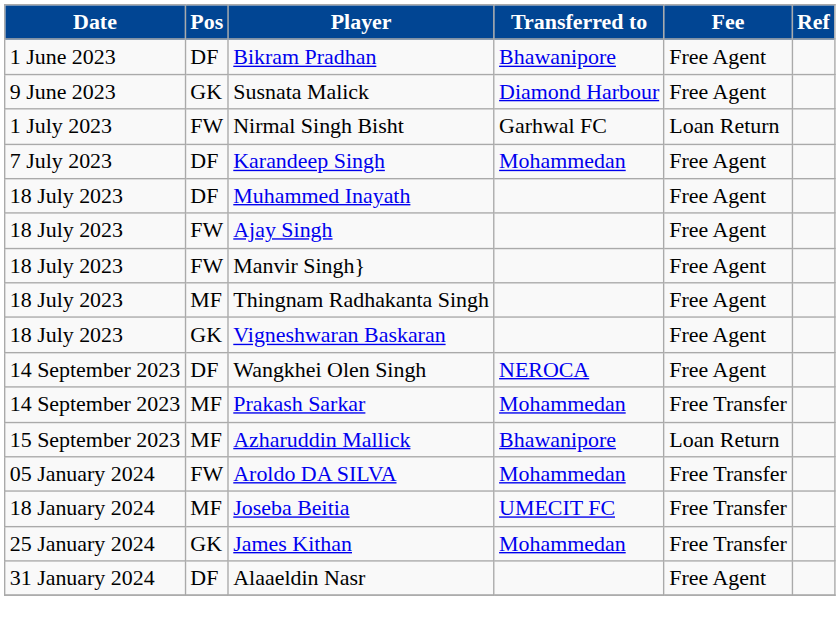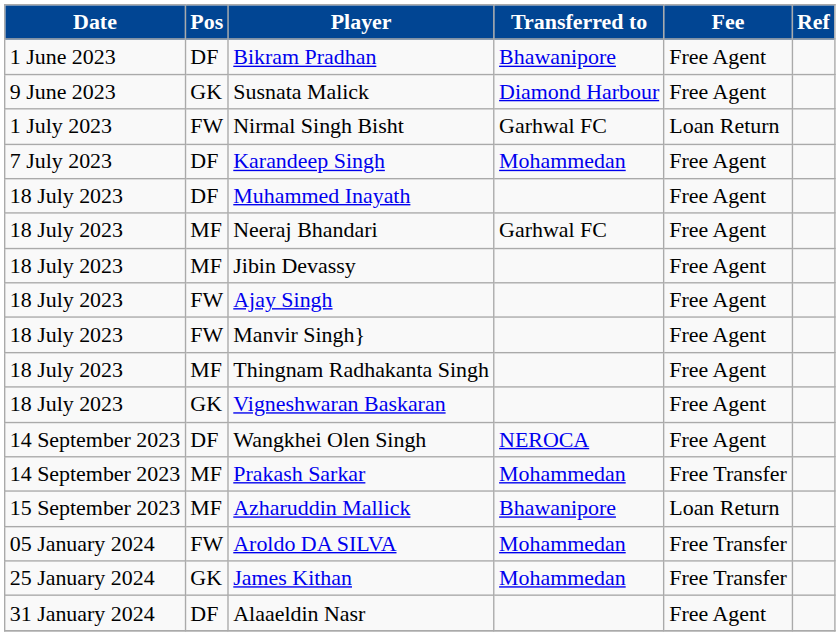 <table class="wikitable plainrowheaders sortable">
 <tr>
 <th style="background:#014593; color:white;">Date</th>
 <th style="background:#014593; color:white;">Pos</th>
 <th style="background:#014593; color:white;">Player</th>
 <th style="background:#014593; color:white;">Transferred to</th>
 <th style="background:#014593; color:white;">Fee</th>
 <th style="background:#014593; color:white;">Ref</th>
 </tr>
 <tr>
 <td>1 June 2023</td>
 <td>DF</td>
 <td> <a href='#'>Bikram Pradhan</a></td>
 <td><a href='#'>Bhawanipore</a></td>
 <td>Free Agent</td>
 <td></td>
 </tr>
 <tr>
 <td>9 June 2023</td>
 <td>GK</td>
 <td> Susnata Malick</td>
 <td><a href='#'>Diamond Harbour</a></td>
 <td>Free Agent</td>
 <td></td>
 </tr>
 <tr>
 <td>1 July 2023</td>
 <td>FW</td>
 <td> Nirmal Singh Bisht</td>
 <td> Garhwal FC</td>
 <td>Loan Return</td>
 <td></td>
 </tr>
 <tr>
 <td>7 July 2023</td>
 <td>DF</td>
 <td> <a href='#'>Karandeep Singh</a></td>
 <td><a href='#'>Mohammedan</a></td>
 <td>Free Agent</td>
 <td></td>
 </tr>
 <tr>
 <td>18 July 2023</td>
 <td>DF</td>
 <td> <a href='#'>Muhammed Inayath</a></td>
+<td></td>
+<td>Free Agent</td>
+<td></td>
+</tr>
+<tr>
+<td>18 July 2023</td>
+<td>MF</td>
+<td> Neeraj Bhandari</td>
+<td> Garhwal FC</td>
+<td>Free Agent</td>
+<td></td>
+</tr>
+<tr>
+<td>18 July 2023</td>
+<td>MF</td>
+<td> Jibin Devassy</td>
 <td></td>
 <td>Free Agent</td>
 <td></td>
 </tr>
 <tr>
 <td>18 July 2023</td>
 <td>FW</td>
 <td> <a href='#'>Ajay Singh</a></td>
 <td></td>
 <td>Free Agent</td>
 <td></td>
 </tr>
 <tr>
 <td>18 July 2023</td>
 <td>FW</td>
 <td> Manvir Singh}</td>
 <td></td>
 <td>Free Agent</td>
 <td></td>
 </tr>
 <tr>
 <td>18 July 2023</td>
 <td>MF</td>
 <td> Thingnam Radhakanta Singh</td>
 <td></td>
 <td>Free Agent</td>
 <td></td>
 </tr>
 <tr>
 <td>18 July 2023</td>
 <td>GK</td>
 <td> <a href='#'>Vigneshwaran Baskaran</a></td>
 <td></td>
 <td>Free Agent</td>
 <td></td>
 </tr>
 <tr>
 <td>14 September 2023</td>
 <td>DF</td>
 <td> Wangkhei Olen Singh</td>
 <td><a href='#'>NEROCA</a></td>
 <td>Free Agent</td>
 <td></td>
 </tr>
 <tr>
 <td>14 September 2023</td>
 <td>MF</td>
 <td> <a href='#'>Prakash Sarkar</a></td>
 <td> <a href='#'>Mohammedan</a></td>
 <td>Free Transfer</td>
 <td></td>
 </tr>
 <tr>
 <td>15 September 2023</td>
 <td>MF</td>
 <td> <a href='#'>Azharuddin Mallick</a></td>
 <td> <a href='#'>Bhawanipore</a></td>
 <td>Loan Return</td>
 <td></td>
 </tr>
 <tr>
 <td>05 January 2024</td>
 <td>FW</td>
 <td> <a href='#'>Aroldo DA SILVA</a></td>
 <td><a href='#'>Mohammedan</a></td>
 <td>Free Transfer</td>
 <td></td>
 </tr>
 <tr>
-<td>18 January 2024</td>
-<td>MF</td>
-<td> <a href='#'>Joseba Beitia</a></td>
-<td> <a href='#'>UMECIT FC</a></td>
-<td>Free Transfer</td>
-<td></td>
-</tr>
-<tr>
 <td>25 January 2024</td>
 <td>GK</td>
 <td> <a href='#'>James Kithan</a></td>
 <td> <a href='#'>Mohammedan</a></td>
 <td>Free Transfer</td>
 <td></td>
 </tr>
 <tr>
 <td>31 January 2024</td>
 <td>DF</td>
 <td> Alaaeldin Nasr</td>
 <td></td>
 <td>Free Agent</td>
 <td></td>
 </tr>
 <tr>
 </tr>
 </table>
